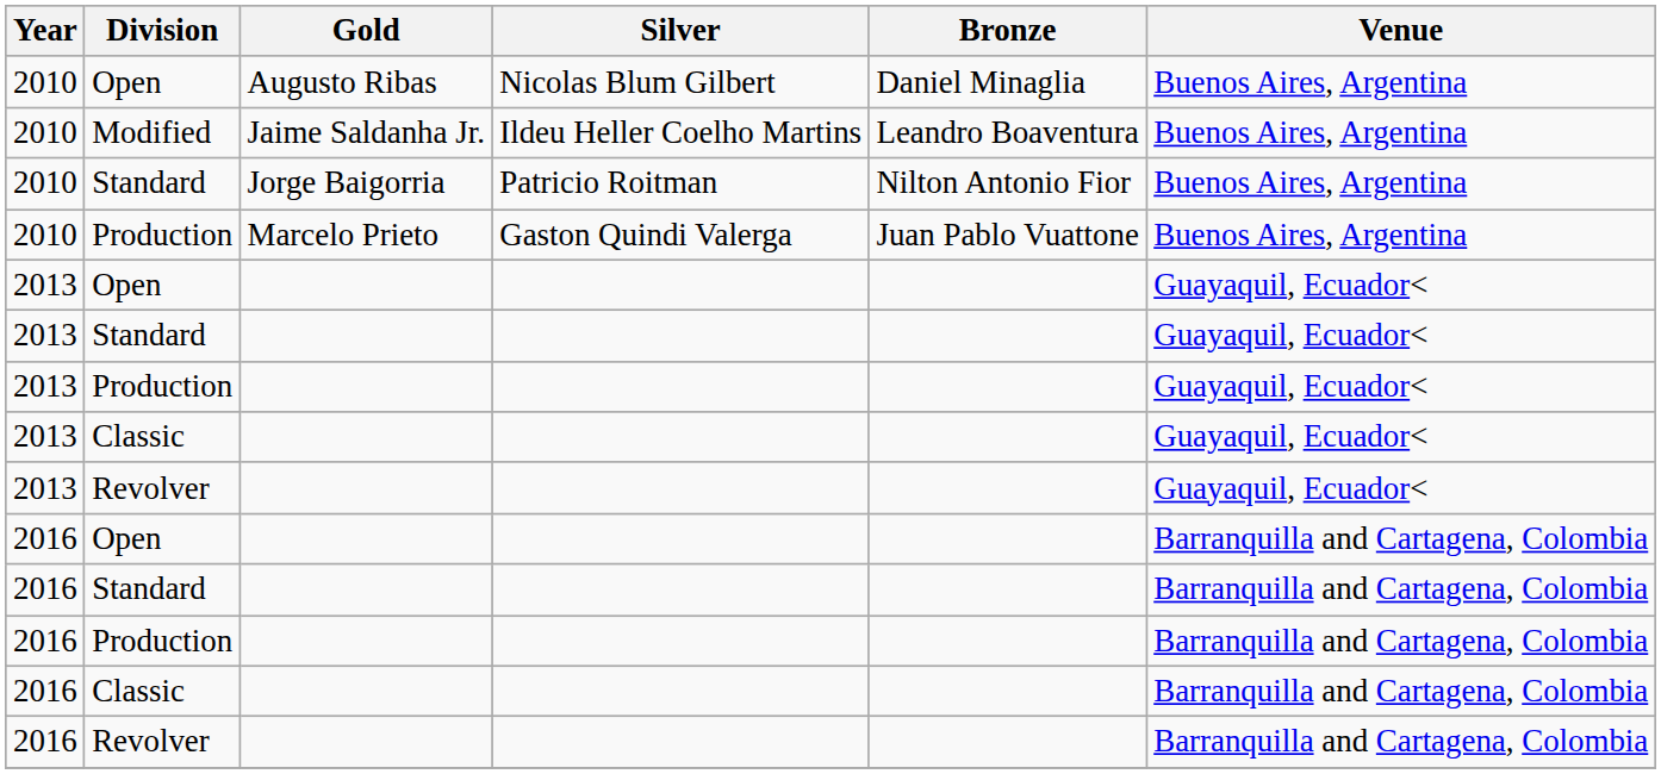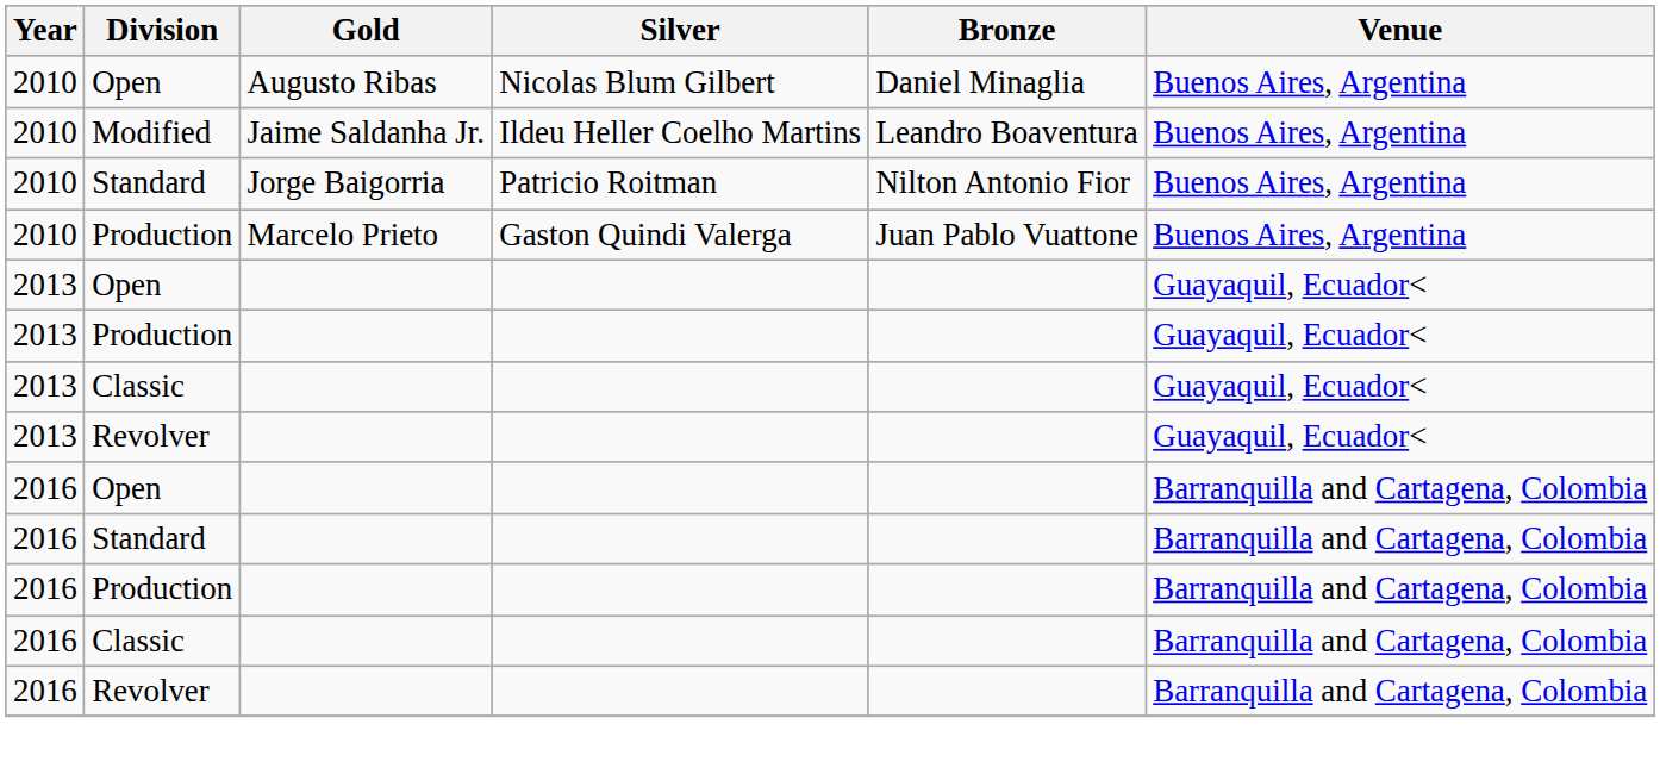 <table class="wikitable sortable" style="text-align: left;">
 <tr>
 <th>Year</th>
 <th>Division</th>
 <th> Gold</th>
 <th> Silver</th>
 <th> Bronze</th>
 <th>Venue</th>
 </tr>
 <tr>
 <td>2010</td>
 <td>Open</td>
 <td> Augusto Ribas</td>
 <td> Nicolas Blum Gilbert</td>
 <td> Daniel Minaglia</td>
 <td><a href='#'>Buenos Aires</a>, <a href='#'>Argentina</a></td>
 </tr>
 <tr>
 <td>2010</td>
 <td>Modified</td>
 <td> Jaime Saldanha Jr.</td>
 <td> Ildeu Heller Coelho Martins</td>
 <td> Leandro Boaventura</td>
 <td><a href='#'>Buenos Aires</a>, <a href='#'>Argentina</a></td>
 </tr>
 <tr>
 <td>2010</td>
 <td>Standard</td>
 <td> Jorge Baigorria</td>
 <td> Patricio Roitman</td>
 <td> Nilton Antonio Fior</td>
 <td><a href='#'>Buenos Aires</a>, <a href='#'>Argentina</a></td>
 </tr>
 <tr>
 <td>2010</td>
 <td>Production</td>
 <td> Marcelo Prieto</td>
 <td> Gaston Quindi Valerga</td>
 <td> Juan Pablo Vuattone</td>
 <td><a href='#'>Buenos Aires</a>, <a href='#'>Argentina</a></td>
 </tr>
 <tr>
 <td>2013</td>
 <td>Open</td>
-<td></td>
-<td></td>
-<td></td>
-<td><a href='#'>Guayaquil</a>, <a href='#'>Ecuador</a><</td>
-</tr>
-<tr>
-<td>2013</td>
-<td>Standard</td>
 <td></td>
 <td></td>
 <td></td>
 <td><a href='#'>Guayaquil</a>, <a href='#'>Ecuador</a><</td>
 </tr>
 <tr>
 <td>2013</td>
 <td>Production</td>
 <td></td>
 <td></td>
 <td></td>
 <td><a href='#'>Guayaquil</a>, <a href='#'>Ecuador</a><</td>
 </tr>
 <tr>
 <td>2013</td>
 <td>Classic</td>
 <td></td>
 <td></td>
 <td></td>
 <td><a href='#'>Guayaquil</a>, <a href='#'>Ecuador</a><</td>
 </tr>
 <tr>
 <td>2013</td>
 <td>Revolver</td>
 <td></td>
 <td></td>
 <td></td>
 <td><a href='#'>Guayaquil</a>, <a href='#'>Ecuador</a><</td>
 </tr>
 <tr>
 <td>2016</td>
 <td>Open</td>
 <td></td>
 <td></td>
 <td></td>
 <td><a href='#'>Barranquilla</a> and <a href='#'>Cartagena</a>, <a href='#'>Colombia</a></td>
 </tr>
 <tr>
 <td>2016</td>
 <td>Standard</td>
 <td></td>
 <td></td>
 <td></td>
 <td><a href='#'>Barranquilla</a> and <a href='#'>Cartagena</a>, <a href='#'>Colombia</a></td>
 </tr>
 <tr>
 <td>2016</td>
 <td>Production</td>
 <td></td>
 <td></td>
 <td></td>
 <td><a href='#'>Barranquilla</a> and <a href='#'>Cartagena</a>, <a href='#'>Colombia</a></td>
 </tr>
 <tr>
 <td>2016</td>
 <td>Classic</td>
 <td></td>
 <td></td>
 <td></td>
 <td><a href='#'>Barranquilla</a> and <a href='#'>Cartagena</a>, <a href='#'>Colombia</a></td>
 </tr>
 <tr>
 <td>2016</td>
 <td>Revolver</td>
 <td></td>
 <td></td>
 <td></td>
 <td><a href='#'>Barranquilla</a> and <a href='#'>Cartagena</a>, <a href='#'>Colombia</a></td>
 </tr>
 <tr>
 </tr>
 </table>
